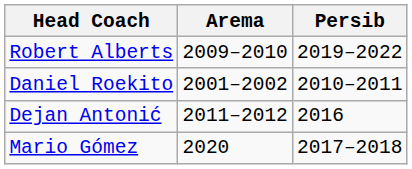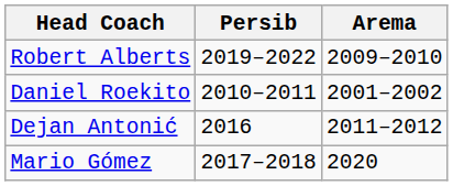 <table class="wikitable sortable">
 <tr>
 <th>Head Coach</th>
+<th>Persib</th>
 <th>Arema</th>
-<th>Persib</th>
 </tr>
 <tr>
 <td> <a href='#'>Robert Alberts</a></td>
+<td>2019–2022</td>
 <td>2009–2010</td>
-<td>2019–2022</td>
 </tr>
 <tr>
 <td> <a href='#'>Daniel Roekito</a></td>
+<td>2010–2011</td>
 <td>2001–2002</td>
-<td>2010–2011</td>
 </tr>
 <tr>
 <td> <a href='#'>Dejan Antonić</a></td>
+<td>2016</td>
 <td>2011–2012</td>
-<td>2016</td>
 </tr>
 <tr>
 <td> <a href='#'>Mario Gómez</a></td>
+<td>2017–2018</td>
 <td>2020</td>
-<td>2017–2018</td>
 </tr>
 </table>
